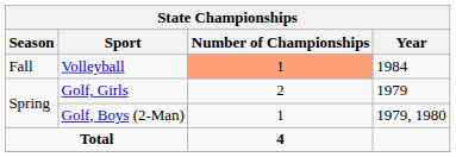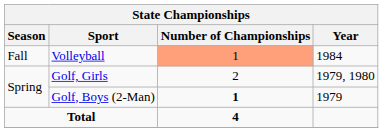 <table class="wikitable">
 <tr>
 <th colspan="4">State Championships</th>
 </tr>
 <tr>
 <th>Season</th>
 <th>Sport</th>
 <th>Number of Championships</th>
 <th>Year</th>
 </tr>
 <tr>
 <td rowspan="1">Fall</td>
 <td><a href='#'>Volleyball</a></td>
 <td align="center" style="background: lightsalmon;">1</td>
 <td>1984</td>
 </tr>
 <tr>
 <td rowspan="2">Spring</td>
 <td><a href='#'>Golf, Girls</a></td>
 <td align="center">2</td>
-<td>1979</td>
+<td>1979, 1980</td>
 </tr>
 <tr>
 <td><a href='#'>Golf, Boys</a> (2-Man)</td>
-<td align="center">1</td>
-<td>1979, 1980</td>
+<td align="center"><strong>1</strong></td>
+<td>1979</td>
 </tr>
 <tr>
 <td align="center" colspan="2"><strong>Total</strong></td>
 <td align="center"><strong>4</strong></td>
 <td></td>
 </tr>
 <tr>
 </tr>
 </table>
